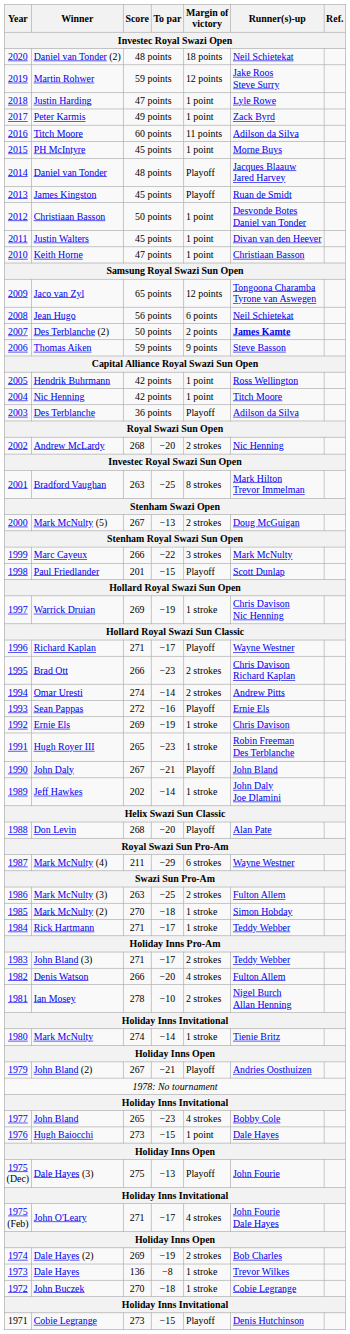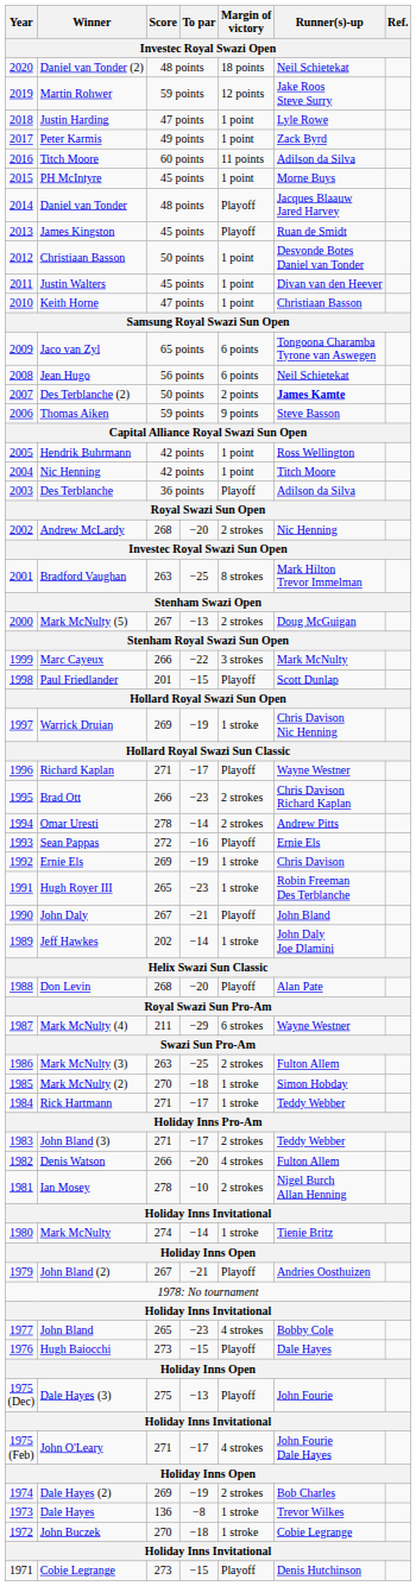 <table class=wikitable style="font-size:95%">
 <tr>
 <th>Year</th>
 <th>Winner</th>
 <th>Score</th>
 <th>To par</th>
 <th>Margin of<br>victory</th>
 <th>Runner(s)-up</th>
 <th>Ref.</th>
 </tr>
 <tr>
 <th colspan=7>Investec Royal Swazi Open</th>
 </tr>
 <tr>
 <td align=center><a href='#'>2020</a></td>
 <td> <a href='#'>Daniel van Tonder</a> (2)</td>
 <td colspan=2 align=center>48 points</td>
 <td>18 points</td>
 <td> <a href='#'>Neil Schietekat</a></td>
 <td></td>
 </tr>
 <tr>
 <td align=center><a href='#'>2019</a></td>
 <td> <a href='#'>Martin Rohwer</a></td>
 <td colspan=2 align=center>59 points</td>
 <td>12 points</td>
 <td> <a href='#'>Jake Roos</a><br> <a href='#'>Steve Surry</a></td>
 <td></td>
 </tr>
 <tr>
 <td align=center><a href='#'>2018</a></td>
 <td> <a href='#'>Justin Harding</a></td>
 <td colspan=2 align=center>47 points</td>
 <td>1 point</td>
 <td> <a href='#'>Lyle Rowe</a></td>
 <td></td>
 </tr>
 <tr>
 <td align=center><a href='#'>2017</a></td>
 <td> <a href='#'>Peter Karmis</a></td>
 <td colspan=2 align=center>49 points</td>
 <td>1 point</td>
 <td> <a href='#'>Zack Byrd</a></td>
 <td></td>
 </tr>
 <tr>
 <td align=center><a href='#'>2016</a></td>
 <td> <a href='#'>Titch Moore</a></td>
 <td colspan=2 align=center>60 points</td>
 <td>11 points</td>
 <td> <a href='#'>Adilson da Silva</a></td>
 <td></td>
 </tr>
 <tr>
 <td align=center><a href='#'>2015</a></td>
 <td> <a href='#'>PH McIntyre</a></td>
 <td colspan=2 align=center>45 points</td>
 <td>1 point</td>
 <td> <a href='#'>Morne Buys</a></td>
 <td></td>
 </tr>
 <tr>
 <td align=center><a href='#'>2014</a></td>
 <td> <a href='#'>Daniel van Tonder</a></td>
 <td colspan=2 align=center>48 points</td>
 <td>Playoff</td>
 <td> <a href='#'>Jacques Blaauw</a><br> <a href='#'>Jared Harvey</a></td>
 <td></td>
 </tr>
 <tr>
 <td align=center><a href='#'>2013</a></td>
 <td> <a href='#'>James Kingston</a></td>
 <td colspan=2 align=center>45 points</td>
 <td>Playoff</td>
 <td> <a href='#'>Ruan de Smidt</a></td>
 <td></td>
 </tr>
 <tr>
 <td align=center><a href='#'>2012</a></td>
 <td> <a href='#'>Christiaan Basson</a></td>
 <td colspan=2 align=center>50 points</td>
 <td>1 point</td>
 <td> <a href='#'>Desvonde Botes</a><br> <a href='#'>Daniel van Tonder</a></td>
 <td></td>
 </tr>
 <tr>
 <td align=center><a href='#'>2011</a></td>
 <td> <a href='#'>Justin Walters</a></td>
 <td colspan=2 align=center>45 points</td>
 <td>1 point</td>
 <td> <a href='#'>Divan van den Heever</a></td>
 <td></td>
 </tr>
 <tr>
 <td align=center><a href='#'>2010</a></td>
 <td> <a href='#'>Keith Horne</a></td>
 <td colspan=2 align=center>47 points</td>
 <td>1 point</td>
 <td> <a href='#'>Christiaan Basson</a></td>
 <td></td>
 </tr>
 <tr>
 <th colspan=7>Samsung Royal Swazi Sun Open</th>
 </tr>
 <tr>
 <td align=center><a href='#'>2009</a></td>
 <td> <a href='#'>Jaco van Zyl</a></td>
 <td colspan=2 align=center>65 points</td>
-<td>12 points</td>
+<td>6 points</td>
 <td> <a href='#'>Tongoona Charamba</a><br> <a href='#'>Tyrone van Aswegen</a></td>
 <td></td>
 </tr>
 <tr>
 <td align=center><a href='#'>2008</a></td>
 <td> <a href='#'>Jean Hugo</a></td>
 <td colspan=2 align=center>56 points</td>
 <td>6 points</td>
 <td> <a href='#'>Neil Schietekat</a></td>
 <td></td>
 </tr>
 <tr>
 <td align=center><a href='#'>2007</a></td>
 <td> <a href='#'>Des Terblanche</a> (2)</td>
 <td colspan=2 align=center>50 points</td>
 <td>2 points</td>
 <td><strong> <a href='#'>James Kamte</a></strong></td>
 <td></td>
 </tr>
 <tr>
 <td align=center><a href='#'>2006</a></td>
 <td> <a href='#'>Thomas Aiken</a></td>
 <td colspan=2 align=center>59 points</td>
 <td>9 points</td>
 <td> <a href='#'>Steve Basson</a></td>
 <td></td>
 </tr>
 <tr>
 <th colspan=7>Capital Alliance Royal Swazi Sun Open</th>
 </tr>
 <tr>
 <td align=center><a href='#'>2005</a></td>
 <td> <a href='#'>Hendrik Buhrmann</a></td>
 <td colspan=2 align=center>42 points</td>
 <td>1 point</td>
 <td> <a href='#'>Ross Wellington</a></td>
 <td></td>
 </tr>
 <tr>
 <td align=center><a href='#'>2004</a></td>
 <td> <a href='#'>Nic Henning</a></td>
 <td colspan=2 align=center>42 points</td>
 <td>1 point</td>
 <td> <a href='#'>Titch Moore</a></td>
 <td></td>
 </tr>
 <tr>
 <td align=center><a href='#'>2003</a></td>
 <td> <a href='#'>Des Terblanche</a></td>
 <td colspan=2 align=center>36 points</td>
 <td>Playoff</td>
 <td> <a href='#'>Adilson da Silva</a></td>
 <td></td>
 </tr>
 <tr>
 <th colspan=7>Royal Swazi Sun Open</th>
 </tr>
 <tr>
 <td align=center><a href='#'>2002</a></td>
 <td> <a href='#'>Andrew McLardy</a></td>
 <td align=center>268</td>
 <td align=center>−20</td>
 <td>2 strokes</td>
 <td> <a href='#'>Nic Henning</a></td>
 <td></td>
 </tr>
 <tr>
 <th colspan=7>Investec Royal Swazi Sun Open</th>
 </tr>
 <tr>
 <td align=center><a href='#'>2001</a></td>
 <td> <a href='#'>Bradford Vaughan</a></td>
 <td align=center>263</td>
 <td align=center>−25</td>
 <td>8 strokes</td>
 <td> <a href='#'>Mark Hilton</a><br> <a href='#'>Trevor Immelman</a></td>
 <td></td>
 </tr>
 <tr>
 <th colspan=7>Stenham Swazi Open</th>
 </tr>
 <tr>
 <td align=center><a href='#'>2000</a></td>
 <td> <a href='#'>Mark McNulty</a> (5)</td>
 <td align=center>267</td>
 <td align=center>−13</td>
 <td>2 strokes</td>
 <td> <a href='#'>Doug McGuigan</a></td>
 <td></td>
 </tr>
 <tr>
 <th colspan=7>Stenham Royal Swazi Sun Open</th>
 </tr>
 <tr>
 <td align=center><a href='#'>1999</a></td>
 <td> <a href='#'>Marc Cayeux</a></td>
 <td align=center>266</td>
 <td align=center>−22</td>
 <td>3 strokes</td>
 <td> <a href='#'>Mark McNulty</a></td>
 <td></td>
 </tr>
 <tr>
 <td align=center><a href='#'>1998</a></td>
 <td> <a href='#'>Paul Friedlander</a></td>
 <td align=center>201</td>
 <td align=center>−15</td>
 <td>Playoff</td>
 <td> <a href='#'>Scott Dunlap</a></td>
 <td></td>
 </tr>
 <tr>
 <th colspan=7>Hollard Royal Swazi Sun Open</th>
 </tr>
 <tr>
 <td align=center><a href='#'>1997</a></td>
 <td> <a href='#'>Warrick Druian</a></td>
 <td align=center>269</td>
 <td align=center>−19</td>
 <td>1 stroke</td>
 <td> <a href='#'>Chris Davison</a><br> <a href='#'>Nic Henning</a></td>
 <td></td>
 </tr>
 <tr>
 <th colspan=7>Hollard Royal Swazi Sun Classic</th>
 </tr>
 <tr>
 <td align=center><a href='#'>1996</a></td>
 <td> <a href='#'>Richard Kaplan</a></td>
 <td align=center>271</td>
 <td align=center>−17</td>
 <td>Playoff</td>
 <td> <a href='#'>Wayne Westner</a></td>
 <td></td>
 </tr>
 <tr>
 <td align=center><a href='#'>1995</a></td>
 <td> <a href='#'>Brad Ott</a></td>
 <td align=center>266</td>
 <td align=center>−23</td>
 <td>2 strokes</td>
 <td> <a href='#'>Chris Davison</a><br> <a href='#'>Richard Kaplan</a></td>
 <td></td>
 </tr>
 <tr>
 <td align=center><a href='#'>1994</a></td>
 <td> <a href='#'>Omar Uresti</a></td>
-<td align=center>274</td>
+<td align=center>278</td>
 <td align=center>−14</td>
 <td>2 strokes</td>
 <td> <a href='#'>Andrew Pitts</a></td>
 <td></td>
 </tr>
 <tr>
 <td align=center><a href='#'>1993</a></td>
 <td> <a href='#'>Sean Pappas</a></td>
 <td align=center>272</td>
 <td align=center>−16</td>
 <td>Playoff</td>
 <td> <a href='#'>Ernie Els</a></td>
 <td></td>
 </tr>
 <tr>
 <td align=center><a href='#'>1992</a></td>
 <td> <a href='#'>Ernie Els</a></td>
 <td align=center>269</td>
 <td align=center>−19</td>
 <td>1 stroke</td>
 <td> <a href='#'>Chris Davison</a></td>
 <td></td>
 </tr>
 <tr>
 <td align=center><a href='#'>1991</a></td>
 <td> <a href='#'>Hugh Royer III</a></td>
 <td align=center>265</td>
 <td align=center>−23</td>
 <td>1 stroke</td>
 <td> <a href='#'>Robin Freeman</a><br> <a href='#'>Des Terblanche</a></td>
 <td></td>
 </tr>
 <tr>
 <td align=center><a href='#'>1990</a></td>
 <td> <a href='#'>John Daly</a></td>
 <td align=center>267</td>
 <td align=center>−21</td>
 <td>Playoff</td>
 <td> <a href='#'>John Bland</a></td>
 <td></td>
 </tr>
 <tr>
 <td align=center><a href='#'>1989</a></td>
 <td> <a href='#'>Jeff Hawkes</a></td>
 <td align=center>202</td>
 <td align=center>−14</td>
 <td>1 stroke</td>
 <td> <a href='#'>John Daly</a><br> <a href='#'>Joe Dlamini</a></td>
 <td></td>
 </tr>
 <tr>
 <th colspan=7>Helix Swazi Sun Classic</th>
 </tr>
 <tr>
 <td align=center><a href='#'>1988</a></td>
 <td> <a href='#'>Don Levin</a></td>
 <td align=center>268</td>
 <td align=center>−20</td>
 <td>Playoff</td>
 <td> <a href='#'>Alan Pate</a></td>
 <td></td>
 </tr>
 <tr>
 <th colspan=7>Royal Swazi Sun Pro-Am</th>
 </tr>
 <tr>
 <td align=center><a href='#'>1987</a></td>
 <td> <a href='#'>Mark McNulty</a> (4)</td>
 <td align=center>211</td>
 <td align=center>−29</td>
 <td>6 strokes</td>
 <td> <a href='#'>Wayne Westner</a></td>
 <td></td>
 </tr>
 <tr>
 <th colspan=7>Swazi Sun Pro-Am</th>
 </tr>
 <tr>
 <td align=center><a href='#'>1986</a></td>
 <td> <a href='#'>Mark McNulty</a> (3)</td>
 <td align=center>263</td>
 <td align=center>−25</td>
 <td>2 strokes</td>
 <td> <a href='#'>Fulton Allem</a></td>
 <td></td>
 </tr>
 <tr>
 <td align=center><a href='#'>1985</a></td>
 <td> <a href='#'>Mark McNulty</a> (2)</td>
 <td align=center>270</td>
 <td align=center>−18</td>
 <td>1 stroke</td>
 <td> <a href='#'>Simon Hobday</a></td>
 <td></td>
 </tr>
 <tr>
 <td align=center><a href='#'>1984</a></td>
 <td> <a href='#'>Rick Hartmann</a></td>
 <td align=center>271</td>
 <td align=center>−17</td>
 <td>1 stroke</td>
 <td> <a href='#'>Teddy Webber</a></td>
 <td></td>
 </tr>
 <tr>
 <th colspan=7>Holiday Inns Pro-Am</th>
 </tr>
 <tr>
 <td align=center><a href='#'>1983</a></td>
 <td> <a href='#'>John Bland</a> (3)</td>
 <td align=center>271</td>
 <td align=center>−17</td>
 <td>2 strokes</td>
 <td> <a href='#'>Teddy Webber</a></td>
 <td></td>
 </tr>
 <tr>
 <td align=center><a href='#'>1982</a></td>
 <td> <a href='#'>Denis Watson</a></td>
 <td align=center>266</td>
 <td align=center>−20</td>
 <td>4 strokes</td>
 <td> <a href='#'>Fulton Allem</a></td>
 <td></td>
 </tr>
 <tr>
 <td align=center><a href='#'>1981</a></td>
 <td> <a href='#'>Ian Mosey</a></td>
 <td align=center>278</td>
 <td align=center>−10</td>
 <td>2 strokes</td>
 <td> <a href='#'>Nigel Burch</a><br> <a href='#'>Allan Henning</a></td>
 <td></td>
 </tr>
 <tr>
 <th colspan=7>Holiday Inns Invitational</th>
 </tr>
 <tr>
 <td align=center><a href='#'>1980</a></td>
 <td> <a href='#'>Mark McNulty</a></td>
 <td align=center>274</td>
 <td align=center>−14</td>
 <td>1 stroke</td>
 <td> <a href='#'>Tienie Britz</a></td>
 <td></td>
 </tr>
 <tr>
 <th colspan=7>Holiday Inns Open</th>
 </tr>
 <tr>
 <td align=center><a href='#'>1979</a></td>
 <td> <a href='#'>John Bland</a> (2)</td>
 <td align=center>267</td>
 <td align=center>−21</td>
 <td>Playoff</td>
 <td> <a href='#'>Andries Oosthuizen</a></td>
 <td></td>
 </tr>
 <tr>
 <td colspan=7 align=center><em>1978: No tournament</em></td>
 </tr>
 <tr>
 <th colspan=7>Holiday Inns Invitational</th>
 </tr>
 <tr>
 <td align=center><a href='#'>1977</a></td>
 <td> <a href='#'>John Bland</a></td>
 <td align=center>265</td>
 <td align=center>−23</td>
 <td>4 strokes</td>
 <td> <a href='#'>Bobby Cole</a></td>
 <td></td>
 </tr>
 <tr>
 <td align=center><a href='#'>1976</a></td>
 <td> <a href='#'>Hugh Baiocchi</a></td>
 <td align=center>273</td>
 <td align=center>−15</td>
-<td>1 point</td>
+<td>Playoff</td>
 <td> <a href='#'>Dale Hayes</a></td>
 <td></td>
 </tr>
 <tr>
 <th colspan=7>Holiday Inns Open</th>
 </tr>
 <tr>
 <td align=center><a href='#'>1975</a><br>(Dec)</td>
 <td> <a href='#'>Dale Hayes</a> (3)</td>
 <td align=center>275</td>
 <td align=center>−13</td>
 <td>Playoff</td>
 <td> <a href='#'>John Fourie</a></td>
 <td></td>
 </tr>
 <tr>
 <th colspan=7>Holiday Inns Invitational</th>
 </tr>
 <tr>
 <td align=center><a href='#'>1975</a><br>(Feb)</td>
 <td> <a href='#'>John O'Leary</a></td>
 <td align=center>271</td>
 <td align=center>−17</td>
 <td>4 strokes</td>
 <td> <a href='#'>John Fourie</a><br> <a href='#'>Dale Hayes</a></td>
 <td></td>
 </tr>
 <tr>
 <th colspan=7>Holiday Inns Open</th>
 </tr>
 <tr>
 <td align=center><a href='#'>1974</a></td>
 <td> <a href='#'>Dale Hayes</a> (2)</td>
 <td align=center>269</td>
 <td align=center>−19</td>
 <td>2 strokes</td>
 <td> <a href='#'>Bob Charles</a></td>
 <td></td>
 </tr>
 <tr>
 <td align=center><a href='#'>1973</a></td>
 <td> <a href='#'>Dale Hayes</a></td>
 <td align=center>136</td>
 <td align=center>−8</td>
 <td>1 stroke</td>
 <td> <a href='#'>Trevor Wilkes</a></td>
 <td></td>
 </tr>
 <tr>
 <td align=center><a href='#'>1972</a></td>
 <td> <a href='#'>John Buczek</a></td>
 <td align=center>270</td>
 <td align=center>−18</td>
 <td>1 stroke</td>
 <td> <a href='#'>Cobie Legrange</a></td>
 <td></td>
 </tr>
 <tr>
 <th colspan=7>Holiday Inns Invitational</th>
 </tr>
 <tr>
 <td align=center>1971</td>
 <td> <a href='#'>Cobie Legrange</a></td>
 <td align=center>273</td>
 <td align=center>−15</td>
 <td>Playoff</td>
 <td> <a href='#'>Denis Hutchinson</a></td>
 <td></td>
 </tr>
 </table>
